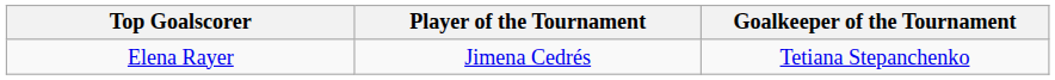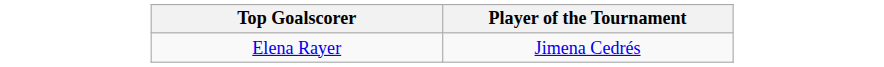 <table class=wikitable style="margin:auto; text-align:center">
 <tr>
 <th style="width: 250px;">Top Goalscorer</th>
 <th style="width: 250px;">Player of the Tournament</th>
-<th style="width: 250px;">Goalkeeper of the Tournament</th>
 </tr>
 <tr>
 <td> <a href='#'>Elena Rayer</a></td>
 <td> <a href='#'>Jimena Cedrés</a></td>
-<td> <a href='#'>Tetiana Stepanchenko</a></td>
 </tr>
 </table>
